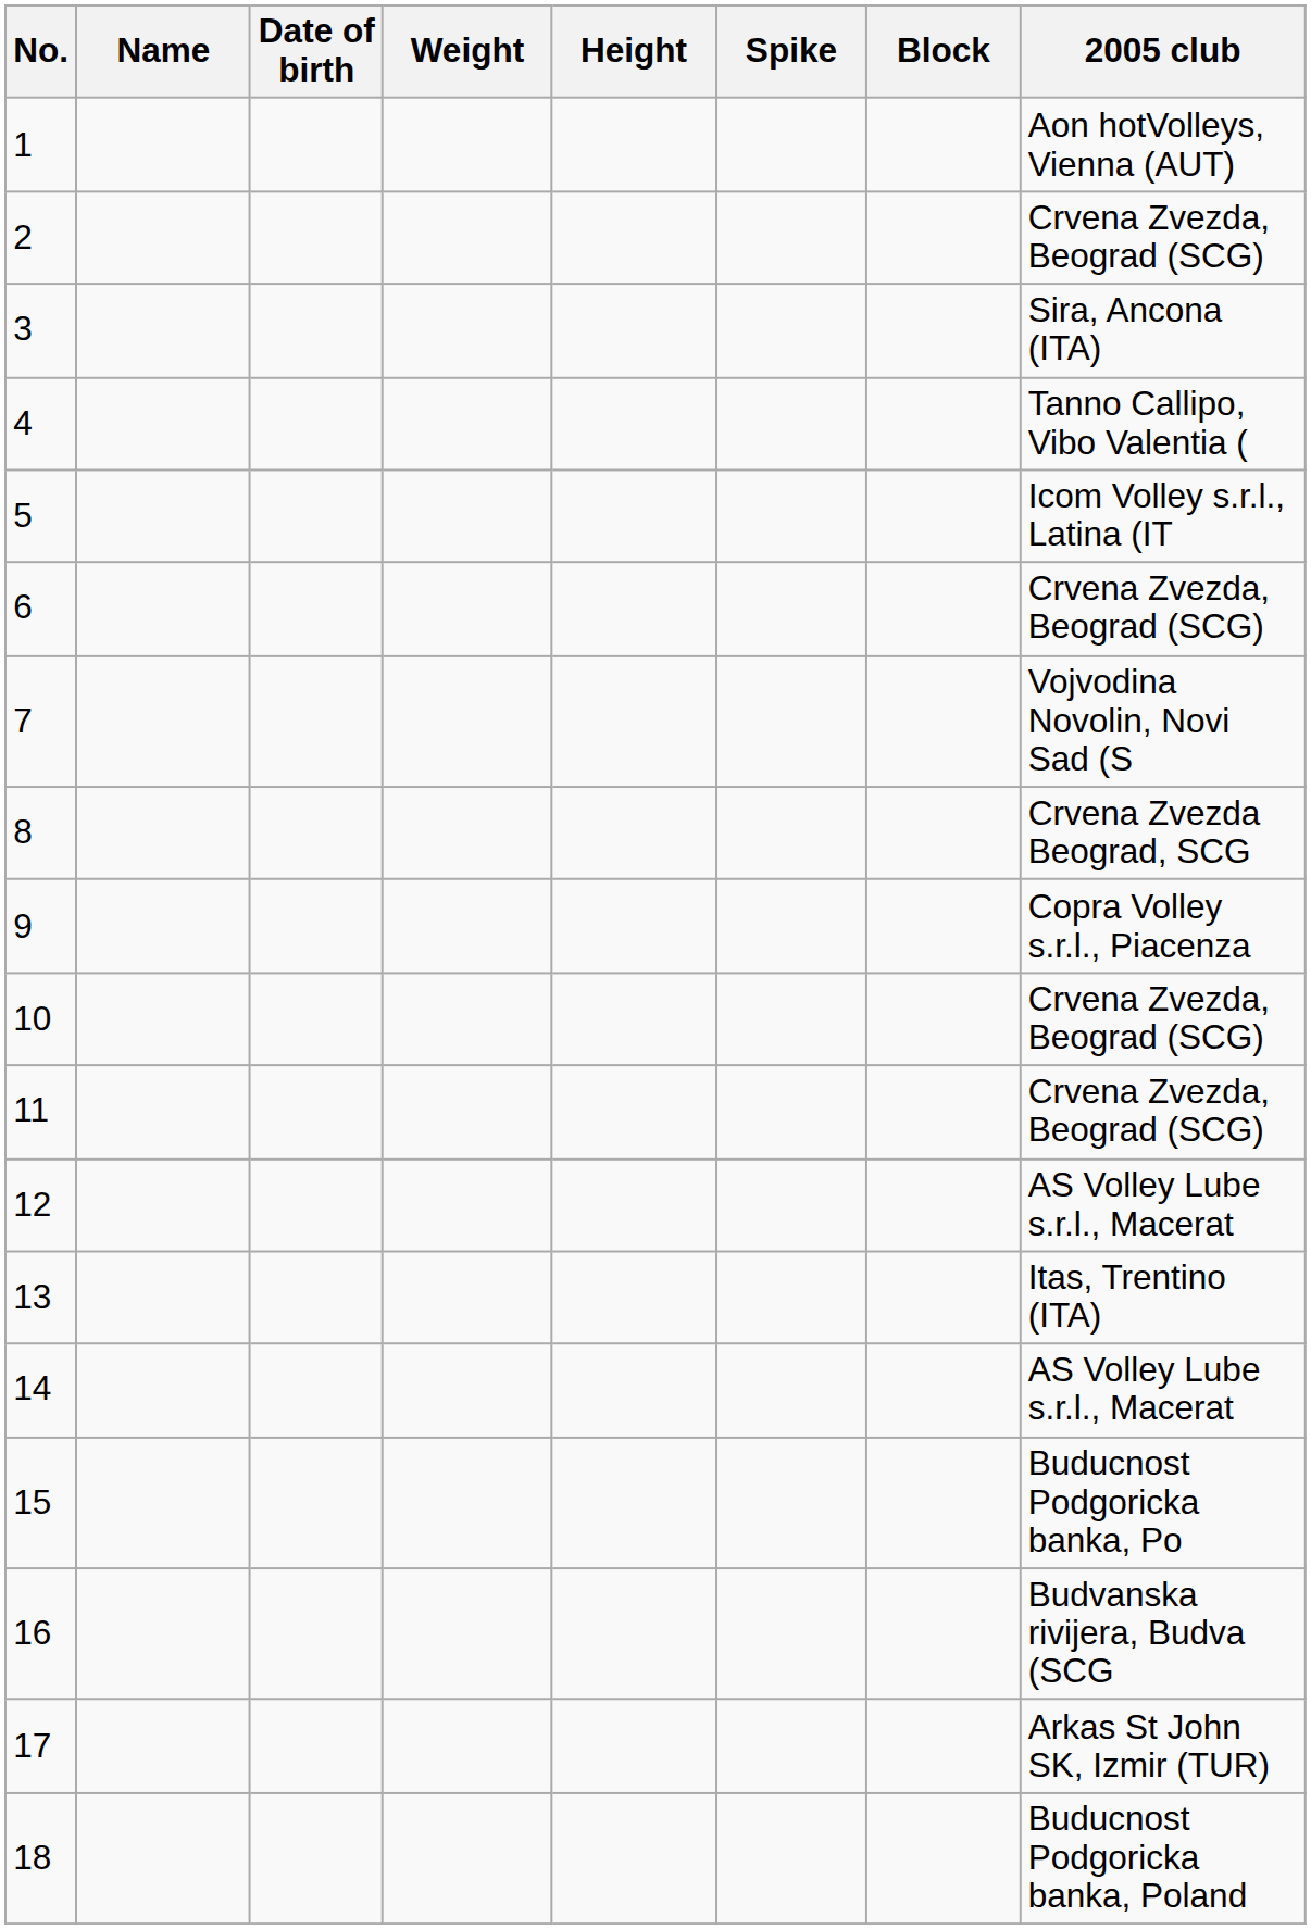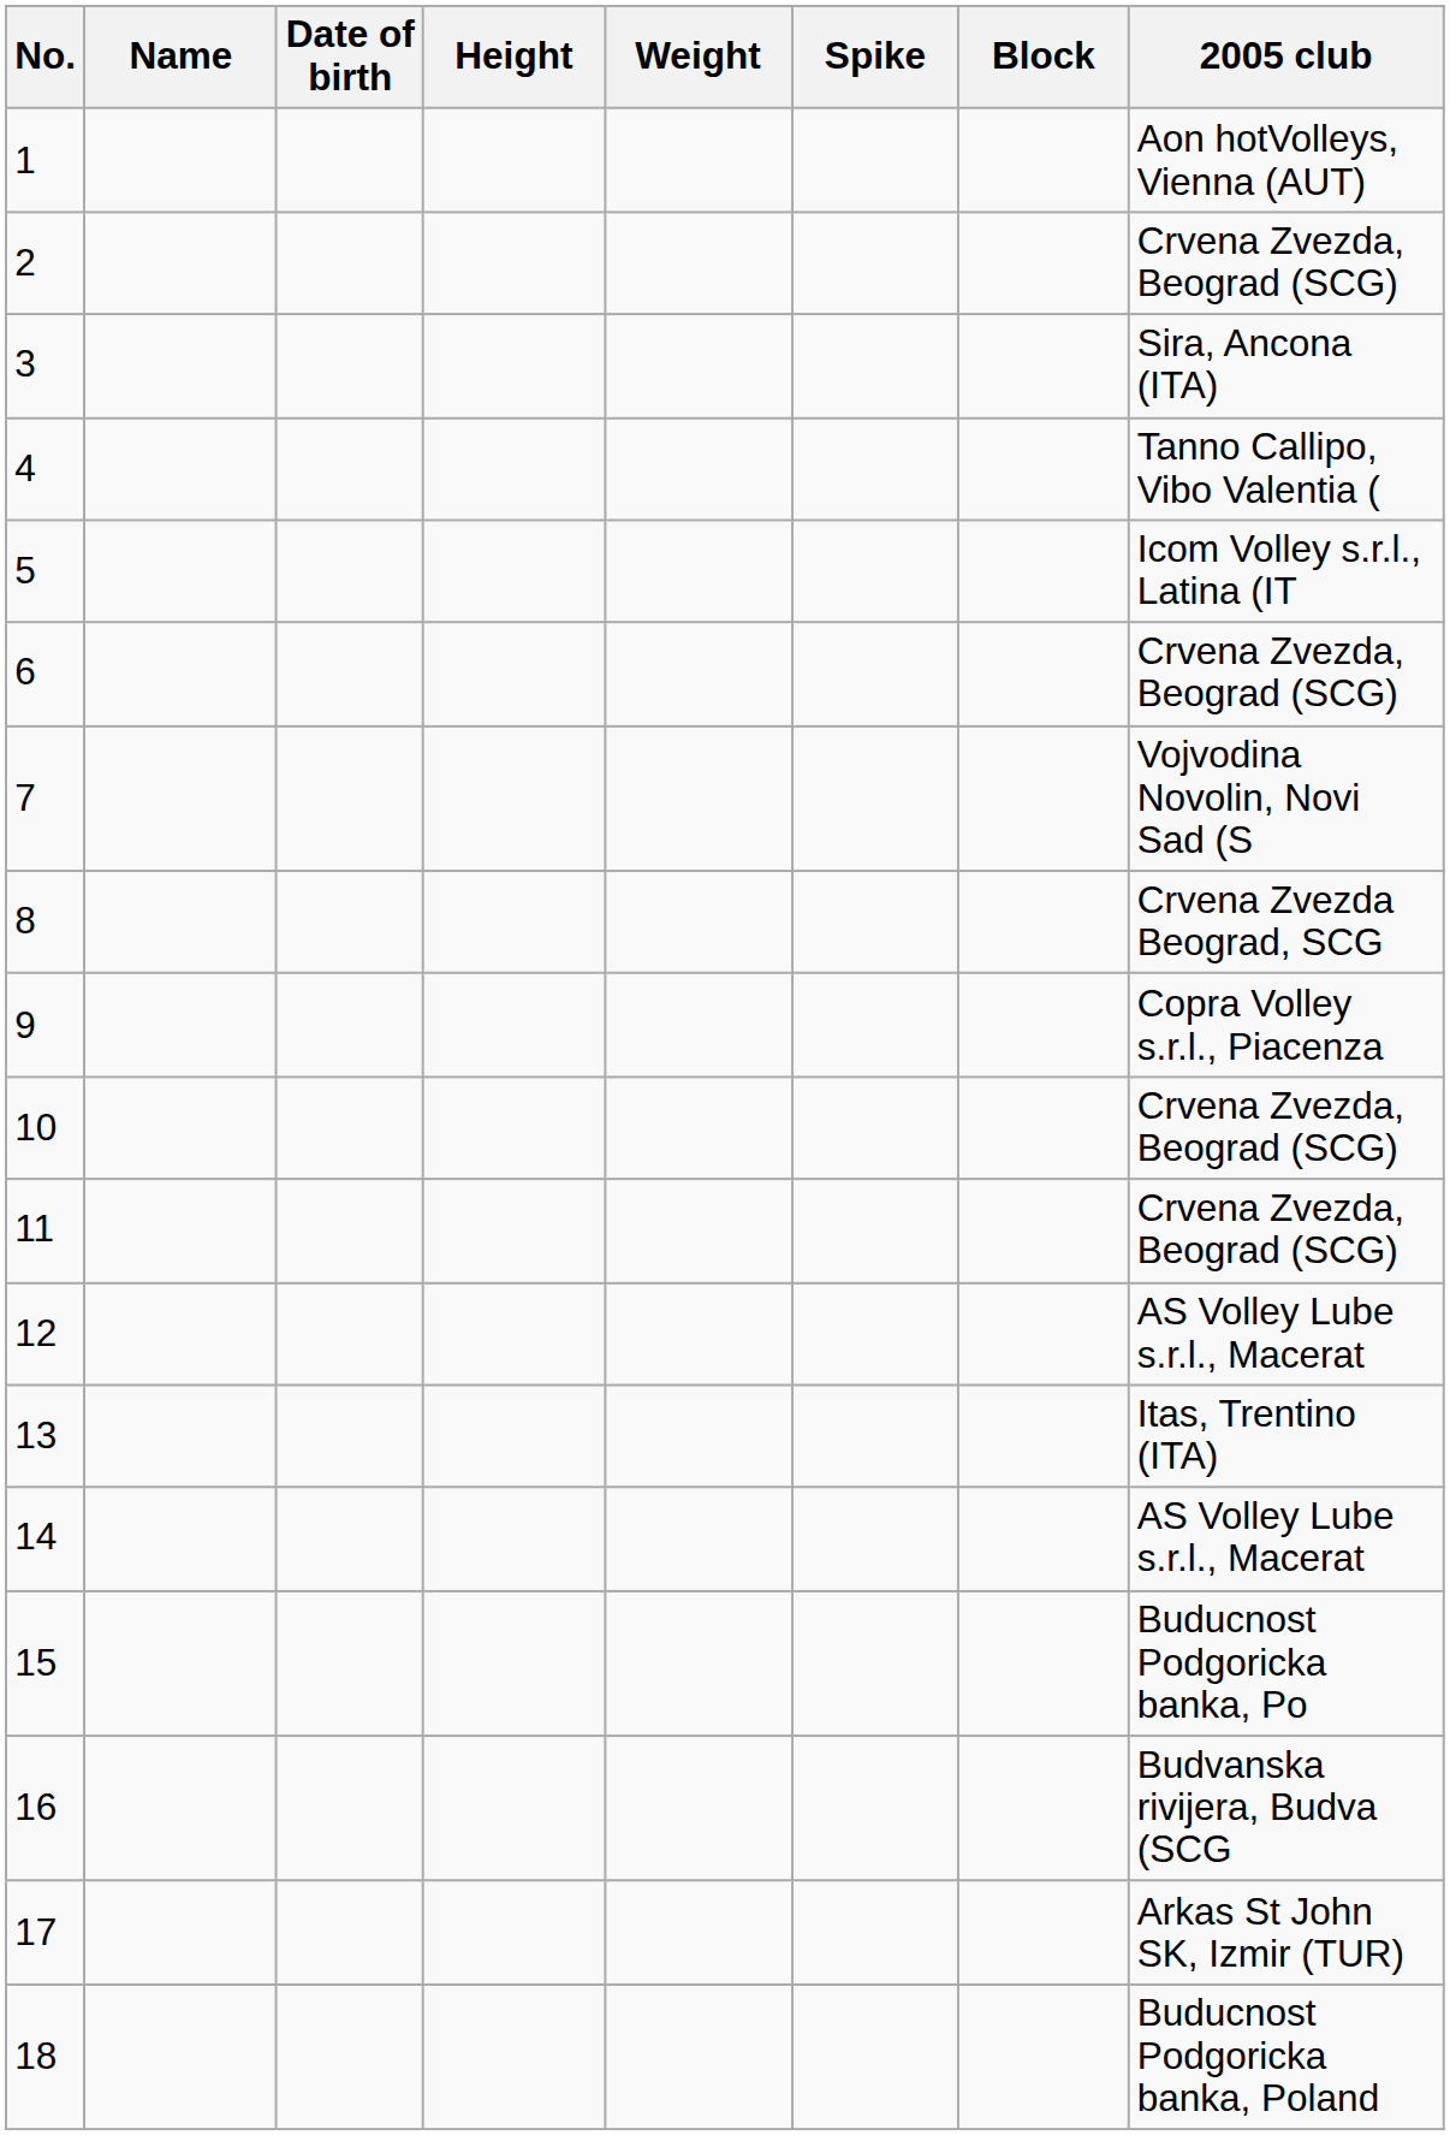 <table class="wikitable sortable" style=font-size:100%; text-align:center;>
 <tr>
 <th>No.</th>
 <th style=width:12em>Name</th>
 <th style=width:8em>Date of birth</th>
+<th style=width:9em>Height</th>
 <th style=width:9em>Weight</th>
-<th style=width:9em>Height</th>
 <th style=width:9em>Spike</th>
 <th style=width:9em>Block</th>
 <th style=width:19em>2005 club</th>
 </tr>
 <tr>
 <td>1</td>
 <td align=left></td>
 <td align=right></td>
 <td></td>
 <td></td>
 <td></td>
 <td></td>
 <td align=left>Aon hotVolleys, Vienna (AUT)</td>
 </tr>
 <tr>
 <td>2</td>
 <td align=left></td>
 <td align=right></td>
 <td></td>
 <td></td>
 <td></td>
 <td></td>
 <td align=left>Crvena Zvezda, Beograd (SCG)</td>
 </tr>
 <tr>
 <td>3</td>
 <td align=left></td>
 <td align=right></td>
 <td></td>
 <td></td>
 <td></td>
 <td></td>
 <td align=left>Sira, Ancona (ITA)</td>
 </tr>
 <tr>
 <td>4</td>
 <td align=left></td>
 <td align=right></td>
 <td></td>
 <td></td>
 <td></td>
 <td></td>
 <td align=left>Tanno Callipo, Vibo Valentia (</td>
 </tr>
 <tr>
 <td>5</td>
 <td align=left></td>
 <td align=right></td>
 <td></td>
 <td></td>
 <td></td>
 <td></td>
 <td align=left>Icom Volley s.r.l., Latina (IT</td>
 </tr>
 <tr>
 <td>6</td>
 <td align=left></td>
 <td align=right></td>
 <td></td>
 <td></td>
 <td></td>
 <td></td>
 <td align=left>Crvena Zvezda, Beograd (SCG)</td>
 </tr>
 <tr>
 <td>7</td>
 <td align=left></td>
 <td align=right></td>
 <td></td>
 <td></td>
 <td></td>
 <td></td>
 <td align=left>Vojvodina Novolin, Novi Sad (S</td>
 </tr>
 <tr>
 <td>8</td>
 <td align=left></td>
 <td align=right></td>
 <td></td>
 <td></td>
 <td></td>
 <td></td>
 <td align=left>Crvena Zvezda Beograd, SCG</td>
 </tr>
 <tr>
 <td>9</td>
 <td align=left></td>
 <td align=right></td>
 <td></td>
 <td></td>
 <td></td>
 <td></td>
 <td align=left>Copra Volley s.r.l., Piacenza</td>
 </tr>
 <tr>
 <td>10</td>
 <td align=left></td>
 <td align=right></td>
 <td></td>
 <td></td>
 <td></td>
 <td></td>
 <td align=left>Crvena Zvezda, Beograd (SCG)</td>
 </tr>
 <tr>
 <td>11</td>
 <td align=left></td>
 <td align=right></td>
 <td></td>
 <td></td>
 <td></td>
 <td></td>
 <td align=left>Crvena Zvezda, Beograd (SCG)</td>
 </tr>
 <tr>
 <td>12</td>
 <td align=left></td>
 <td align=right></td>
 <td></td>
 <td></td>
 <td></td>
 <td></td>
 <td align=left>AS Volley Lube s.r.l., Macerat</td>
 </tr>
 <tr>
 <td>13</td>
 <td align=left></td>
 <td align=right></td>
 <td></td>
 <td></td>
 <td></td>
 <td></td>
 <td align=left>Itas, Trentino (ITA)</td>
 </tr>
 <tr>
 <td>14</td>
 <td align=left></td>
 <td align=right></td>
 <td></td>
 <td></td>
 <td></td>
 <td></td>
 <td align=left>AS Volley Lube s.r.l., Macerat</td>
 </tr>
 <tr>
 <td>15</td>
 <td align=left></td>
 <td align=right></td>
 <td></td>
 <td></td>
 <td></td>
 <td></td>
 <td align=left>Buducnost Podgoricka banka, Po</td>
 </tr>
 <tr>
 <td>16</td>
 <td align=left></td>
 <td align=right></td>
 <td></td>
 <td></td>
 <td></td>
 <td></td>
 <td align=left>Budvanska rivijera, Budva (SCG</td>
 </tr>
 <tr>
 <td>17</td>
 <td align=left></td>
 <td align=right></td>
 <td></td>
 <td></td>
 <td></td>
 <td></td>
 <td align=left>Arkas St John SK, Izmir (TUR)</td>
 </tr>
 <tr>
 <td>18</td>
 <td align=left></td>
 <td align=right></td>
 <td></td>
 <td></td>
 <td></td>
 <td></td>
 <td align=left>Buducnost Podgoricka banka, Poland</td>
 </tr>
 </table>
